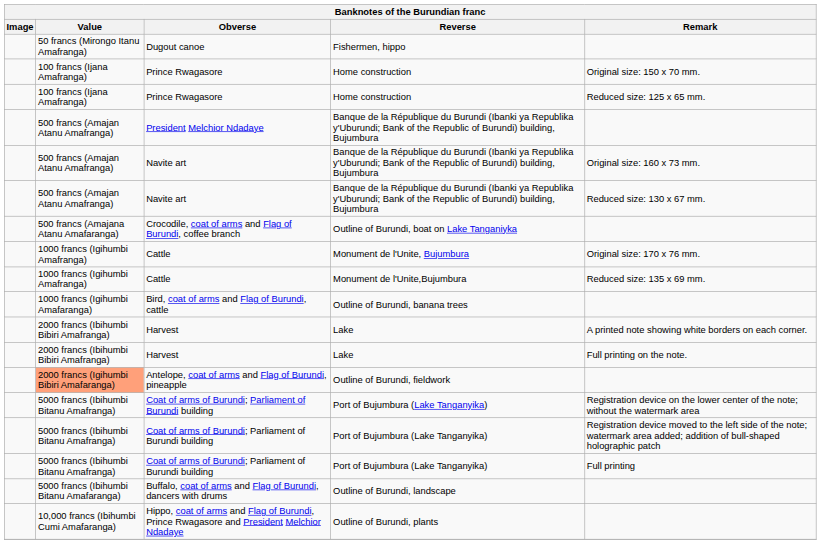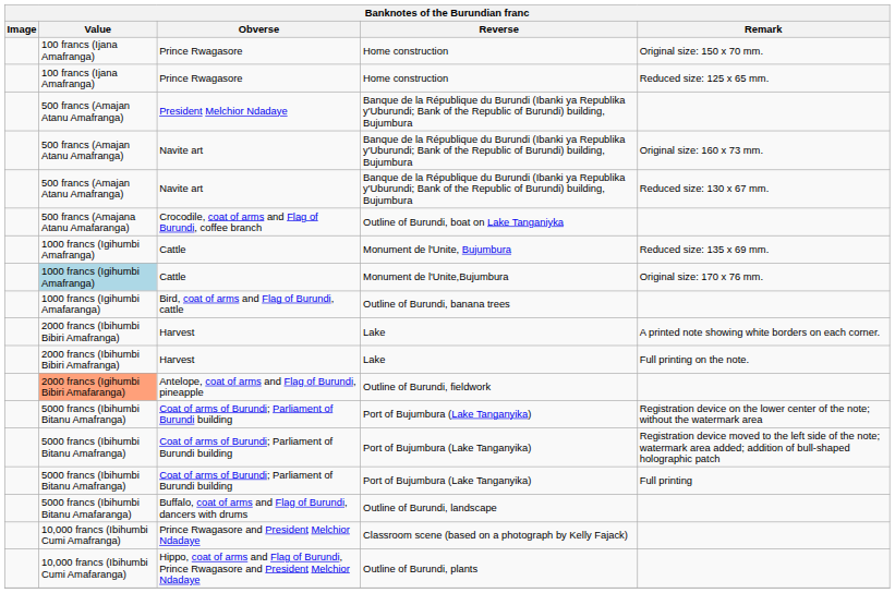 <table class="wikitable" style="font-size: 90%">
 <tr>
 <th colspan="5">Banknotes of the Burundian franc</th>
 </tr>
 <tr>
 <th>Image</th>
 <th>Value</th>
 <th>Obverse</th>
 <th>Reverse</th>
 <th>Remark</th>
-</tr>
-<tr>
-<td></td>
-<td>50 francs (Mirongo Itanu Amafranga)</td>
-<td>Dugout canoe</td>
-<td>Fishermen, hippo</td>
-<td></td>
 </tr>
 <tr>
 <td></td>
 <td>100 francs (Ijana Amafranga)</td>
 <td>Prince Rwagasore</td>
 <td>Home construction</td>
 <td>Original size:  150 x 70 mm.</td>
 </tr>
 <tr>
 <td></td>
 <td>100 francs (Ijana Amafranga)</td>
 <td>Prince Rwagasore</td>
 <td>Home construction</td>
 <td>Reduced size: 125 x 65 mm.</td>
 </tr>
 <tr>
 <td></td>
 <td>500 francs (Amajan Atanu Amafranga)</td>
 <td><a href='#'>President</a> <a href='#'>Melchior Ndadaye</a></td>
 <td>Banque de la République du Burundi (Ibanki ya Republika y'Uburundi; Bank of the Republic of Burundi) building, Bujumbura</td>
 <td></td>
 </tr>
 <tr>
 <td></td>
 <td>500 francs (Amajan Atanu Amafranga)</td>
 <td>Navite art</td>
 <td>Banque de la République du Burundi (Ibanki ya Republika y'Uburundi; Bank of the Republic of Burundi) building, Bujumbura</td>
 <td>Original size: 160 x 73 mm.</td>
 </tr>
 <tr>
 <td></td>
 <td>500 francs (Amajan Atanu Amafranga)</td>
 <td>Navite art</td>
 <td>Banque de la République du Burundi (Ibanki ya Republika y'Uburundi; Bank of the Republic of Burundi) building, Bujumbura</td>
 <td>Reduced size: 130 x 67 mm.</td>
 </tr>
 <tr>
 <td></td>
 <td>500 francs (Amajana Atanu Amafaranga)</td>
 <td>Crocodile, <a href='#'>coat of arms</a> and <a href='#'>Flag of Burundi</a>, coffee branch</td>
 <td>Outline of Burundi, boat on <a href='#'>Lake Tanganiyka</a></td>
 <td></td>
 </tr>
 <tr>
 <td></td>
 <td>1000 francs (Igihumbi Amafranga)</td>
 <td>Cattle</td>
 <td>Monument de l'Unite, <a href='#'>Bujumbura</a></td>
-<td>Original size: 170 x 76 mm.</td>
+<td>Reduced size: 135 x 69 mm.</td>
 </tr>
 <tr>
 <td></td>
-<td>1000 francs (Igihumbi Amafranga)</td>
+<td style="background: lightblue;">1000 francs (Igihumbi Amafranga)</td>
 <td>Cattle</td>
 <td>Monument de l'Unite,Bujumbura</td>
-<td>Reduced size: 135 x 69 mm.</td>
+<td>Original size: 170 x 76 mm.</td>
 </tr>
 <tr>
 <td></td>
 <td>1000 francs (Igihumbi Amafaranga)</td>
 <td>Bird, <a href='#'>coat of arms</a> and <a href='#'>Flag of Burundi</a>, cattle</td>
 <td>Outline of Burundi, banana trees</td>
 <td></td>
 </tr>
 <tr>
 <td></td>
 <td>2000 francs (Ibihumbi Bibiri Amafranga)</td>
 <td>Harvest</td>
 <td>Lake</td>
 <td>A printed note showing white borders on each corner.</td>
 </tr>
 <tr>
 <td></td>
 <td>2000 francs (Ibihumbi Bibiri Amafranga)</td>
 <td>Harvest</td>
 <td>Lake</td>
 <td>Full printing on the note.</td>
 </tr>
 <tr>
 <td></td>
 <td style="background: lightsalmon;">2000 francs (Igihumbi Bibiri Amafaranga)</td>
 <td>Antelope, <a href='#'>coat of arms</a> and <a href='#'>Flag of Burundi</a>, pineapple</td>
 <td>Outline of Burundi, fieldwork</td>
 <td></td>
 </tr>
 <tr>
 <td></td>
 <td>5000 francs (Ibihumbi Bitanu Amafranga)</td>
 <td><a href='#'>Coat of arms of Burundi</a>; <a href='#'>Parliament of Burundi</a> building</td>
 <td>Port of Bujumbura (<a href='#'>Lake Tanganyika</a>)</td>
 <td>Registration device on the lower center of the note; without the watermark area</td>
 </tr>
 <tr>
 <td></td>
 <td>5000 francs (Ibihumbi Bitanu Amafranga)</td>
 <td><a href='#'>Coat of arms of Burundi</a>; Parliament of Burundi building</td>
 <td>Port of Bujumbura (Lake Tanganyika)</td>
 <td>Registration device moved to the left side of the note; watermark area added; addition of bull-shaped holographic patch</td>
 </tr>
 <tr>
 <td></td>
 <td>5000 francs (Ibihumbi Bitanu Amafranga)</td>
 <td><a href='#'>Coat of arms of Burundi</a>; Parliament of Burundi building</td>
 <td>Port of Bujumbura (Lake Tanganyika)</td>
 <td>Full printing</td>
 </tr>
 <tr>
 <td></td>
 <td>5000 francs (Ibihumbi Bitanu Amafaranga)</td>
 <td>Buffalo, <a href='#'>coat of arms</a> and <a href='#'>Flag of Burundi</a>, dancers with drums</td>
 <td>Outline of Burundi, landscape</td>
 <td></td>
 </tr>
 <tr>
 <td></td>
+<td>10,000 francs (Ibihumbi Cumi Amafranga)</td>
+<td>Prince Rwagasore and <a href='#'>President</a> <a href='#'>Melchior Ndadaye</a></td>
+<td>Classroom scene (based on a photograph by Kelly Fajack)</td>
+<td></td>
+</tr>
+<tr>
+<td></td>
 <td>10,000 francs (Ibihumbi Cumi Amafaranga)</td>
 <td>Hippo, <a href='#'>coat of arms</a> and <a href='#'>Flag of Burundi</a>, Prince Rwagasore and <a href='#'>President</a> <a href='#'>Melchior Ndadaye</a></td>
 <td>Outline of Burundi, plants</td>
 <td></td>
 </tr>
 <tr>
 </tr>
 </table>
